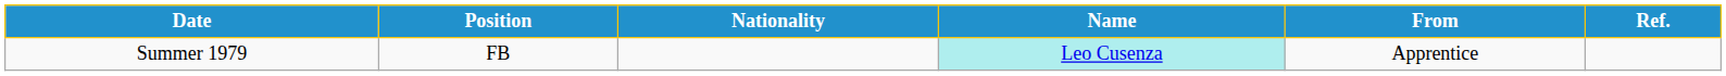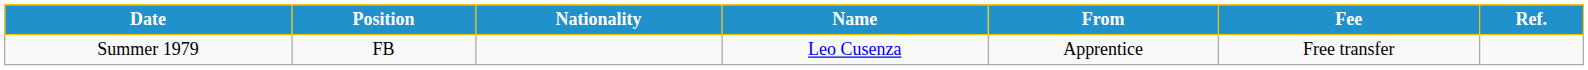 <table class="wikitable" style="text-align:center; font-size:90%; width:100%;">
 <tr>
 <th style="background:#2191CC; color:white; border:1px solid #F7C408; text-align:center;">Date</th>
 <th style="background:#2191CC; color:white; border:1px solid #F7C408; text-align:center;">Position</th>
 <th style="background:#2191CC; color:white; border:1px solid #F7C408; text-align:center;">Nationality</th>
 <th style="background:#2191CC; color:white; border:1px solid #F7C408; text-align:center;">Name</th>
 <th style="background:#2191CC; color:white; border:1px solid #F7C408; text-align:center;">From</th>
+<th style="background:#2191CC; color:white; border:1px solid #F7C408; text-align:center;">Fee</th>
 <th style="background:#2191CC; color:white; border:1px solid #F7C408; text-align:center;">Ref.</th>
 </tr>
 <tr>
 <td>Summer 1979</td>
 <td>FB</td>
 <td></td>
-<td style="background: paleturquoise;"><a href='#'>Leo Cusenza</a></td>
+<td><a href='#'>Leo Cusenza</a></td>
 <td>Apprentice</td>
+<td>Free transfer</td>
 <td></td>
 </tr>
 </table>
